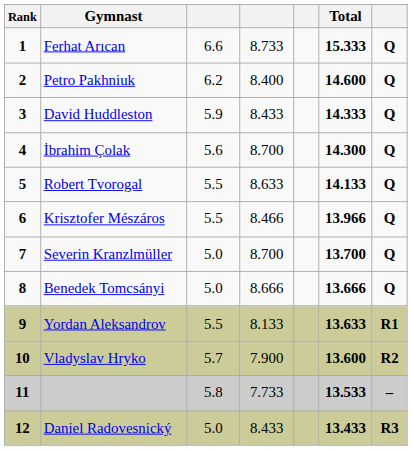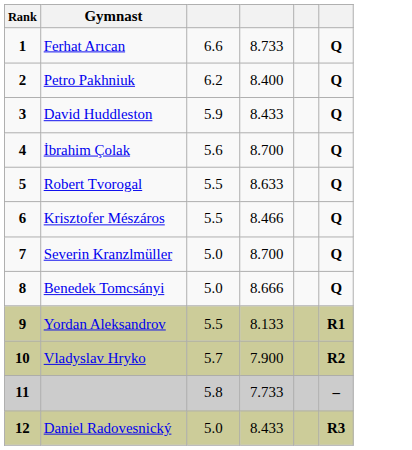 <table style="text-align:center;" class="wikitable sortable">
 <tr>
 <th scope="col" style="width:15px;"><small>Rank</small></th>
 <th scope="col" style="width:150px;">Gymnast</th>
 <th scope="col" style="width:50px;"><small></small></th>
 <th scope="col" style="width:50px;"><small></small></th>
 <th scope="col" style="width:20px;"><small></small></th>
-<th scope="col" style="width:50px;">Total</th>
 <th scope="col" style="width:30px;"><small></small></th>
 </tr>
 <tr>
 <td scope="row" style="text-align:center"><strong>1</strong></td>
 <td style="height:30px; text-align:left;"> <a href='#'>Ferhat Arıcan</a></td>
 <td>6.6</td>
 <td>8.733</td>
 <td></td>
-<td><strong>15.333</strong></td>
 <td><strong>Q</strong></td>
 </tr>
 <tr>
 <td scope="row" style="text-align:center"><strong>2</strong></td>
 <td style="height:30px; text-align:left;"> <a href='#'>Petro Pakhniuk</a></td>
 <td>6.2</td>
 <td>8.400</td>
 <td></td>
-<td><strong>14.600</strong></td>
 <td><strong>Q</strong></td>
 </tr>
 <tr>
 <td scope="row" style="text-align:center"><strong>3</strong></td>
 <td style="height:30px; text-align:left;"> <a href='#'>David Huddleston</a></td>
 <td>5.9</td>
 <td>8.433</td>
 <td></td>
-<td><strong>14.333</strong></td>
 <td><strong>Q</strong></td>
 </tr>
 <tr>
 <td scope="row" style="text-align:center"><strong>4</strong></td>
 <td style="height:30px; text-align:left;"> <a href='#'>İbrahim Çolak</a></td>
 <td>5.6</td>
 <td>8.700</td>
 <td></td>
-<td><strong>14.300</strong></td>
 <td><strong>Q</strong></td>
 </tr>
 <tr>
 <td scope="row" style="text-align:center"><strong>5</strong></td>
 <td style="height:30px; text-align:left;"> <a href='#'>Robert Tvorogal</a></td>
 <td>5.5</td>
 <td>8.633</td>
 <td></td>
-<td><strong>14.133</strong></td>
 <td><strong>Q</strong></td>
 </tr>
 <tr>
 <td scope="row" style="text-align:center"><strong>6</strong></td>
 <td style="height:30px; text-align:left;"> <a href='#'>Krisztofer Mészáros</a></td>
 <td>5.5</td>
 <td>8.466</td>
 <td></td>
-<td><strong>13.966</strong></td>
 <td><strong>Q</strong></td>
 </tr>
 <tr>
 <td scope="row" style="text-align:center"><strong>7</strong></td>
 <td style="height:30px; text-align:left;"> <a href='#'>Severin Kranzlmüller</a></td>
 <td>5.0</td>
 <td>8.700</td>
 <td></td>
-<td><strong>13.700</strong></td>
 <td><strong>Q</strong></td>
 </tr>
 <tr>
 <td scope="row" style="text-align:center"><strong>8</strong></td>
 <td style="height:30px; text-align:left;"> <a href='#'>Benedek Tomcsányi</a></td>
 <td>5.0</td>
 <td>8.666</td>
 <td></td>
-<td><strong>13.666</strong></td>
 <td><strong>Q</strong></td>
 </tr>
 <tr style="background:#cccc99;">
 <td scope="row" style="text-align:center"><strong>9</strong></td>
 <td style="height:30px; text-align:left;"> <a href='#'>Yordan Aleksandrov</a></td>
 <td>5.5</td>
 <td>8.133</td>
 <td></td>
-<td><strong>13.633</strong></td>
 <td><strong>R1</strong></td>
 </tr>
 <tr style="background:#cccc99;">
 <td scope="row" style="text-align:center"><strong>10</strong></td>
 <td style="height:30px; text-align:left;"> <a href='#'>Vladyslav Hryko</a></td>
 <td>5.7</td>
 <td>7.900</td>
 <td></td>
-<td><strong>13.600</strong></td>
 <td><strong>R2</strong></td>
 </tr>
 <tr style="background:#cccccc;">
 <td scope="row" style="text-align:center"><strong>11</strong></td>
 <td style="height:30px; text-align:left;"></td>
 <td>5.8</td>
 <td>7.733</td>
 <td></td>
-<td><strong>13.533</strong></td>
 <td><strong>–</strong></td>
 </tr>
 <tr style="background:#cccc99;">
 <td scope="row" style="text-align:center"><strong>12</strong></td>
 <td style="height:30px; text-align:left;"> <a href='#'>Daniel Radovesnický</a></td>
 <td>5.0</td>
 <td>8.433</td>
 <td></td>
-<td><strong>13.433</strong></td>
 <td><strong>R3</strong></td>
 </tr>
 </table>
